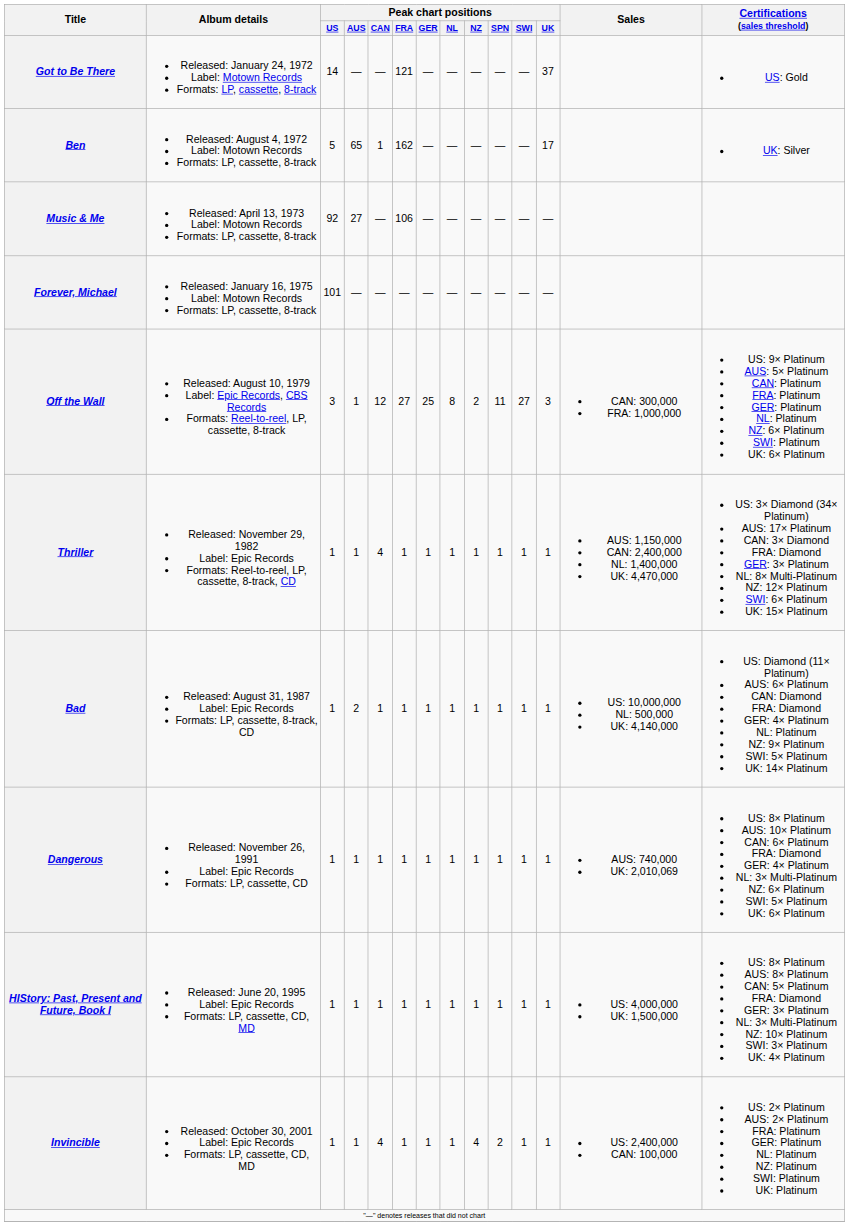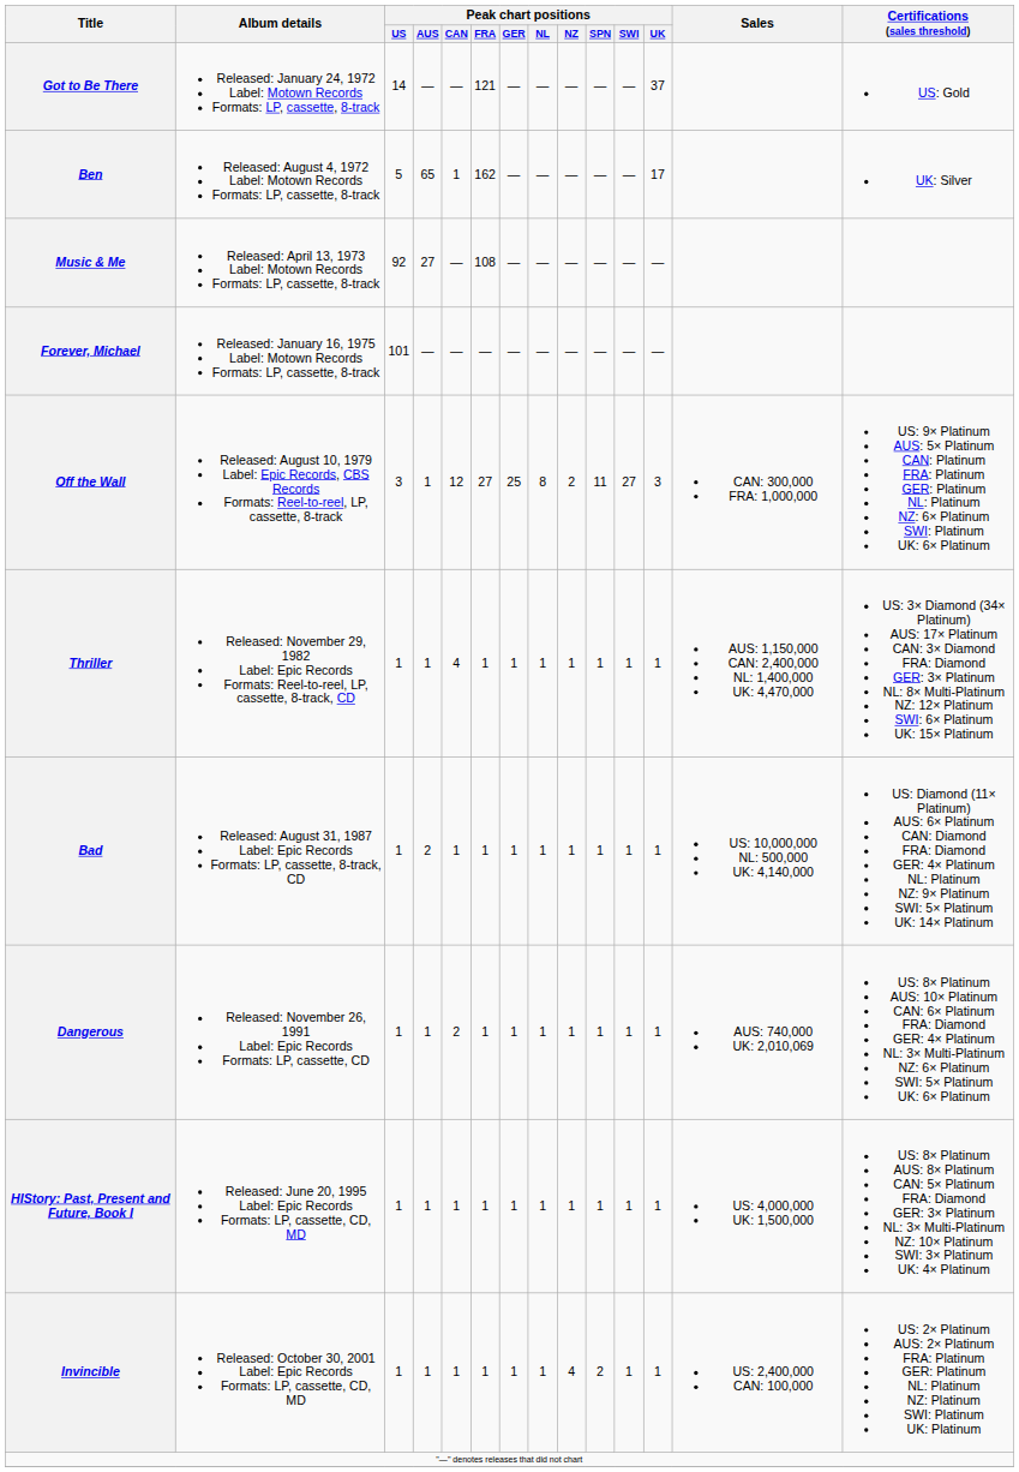 <table class="wikitable plainrowheaders" style="text-align:center;">
 <tr>
 <th rowspan="2" style="width:13em;" scope=col>Title</th>
 <th rowspan="2" style="width:16em;" scope=col>Album details</th>
 <th colspan="10" scope=col>Peak chart positions</th>
 <th rowspan="2" style="width:13em;" scope=col>Sales</th>
 <th rowspan="2" style="width:13em;" scope=col><a href='#'>Certifications</a><br><small>(<a href='#'>sales threshold</a>)</small></th>
 </tr>
 <tr style="font-size:smaller;">
 <th width="30" scope=col><a href='#'>US</a><br></th>
 <th width="30" scope=col><a href='#'>AUS</a><br></th>
 <th width="30" scope=col><a href='#'>CAN</a><br></th>
 <th width="30" scope=col><a href='#'>FRA</a><br></th>
 <th width="30" scope=col><a href='#'>GER</a><br></th>
 <th width="30" scope=col><a href='#'>NL</a><br></th>
 <th width="30" scope=col><a href='#'>NZ</a><br></th>
 <th width="30" scope=col><a href='#'>SPN</a><br></th>
 <th width="30" scope=col><a href='#'>SWI</a><br></th>
 <th width="30" scope=col><a href='#'>UK</a><br></th>
 </tr>
 <tr>
 <th scope="row"><em><a href='#'>Got to Be There</a></em></th>
 <td><br><ul><li>Released: January 24, 1972</li><li>Label: <a href='#'>Motown Records</a></li><li>Formats: <a href='#'>LP</a>, <a href='#'>cassette</a>, <a href='#'>8-track</a></li></ul></td>
 <td>14</td>
 <td>—</td>
 <td>—</td>
 <td>121</td>
 <td>—</td>
 <td>—</td>
 <td>—</td>
 <td>—</td>
 <td>—</td>
 <td>37</td>
 <td></td>
 <td><br><ul><li><a href='#'>US</a>: Gold</li></ul></td>
 </tr>
 <tr>
 <th scope="row"><em><a href='#'>Ben</a></em></th>
 <td><br><ul><li>Released: August 4, 1972</li><li>Label: Motown Records</li><li>Formats: LP, cassette, 8-track</li></ul></td>
 <td>5</td>
 <td>65</td>
 <td>1</td>
 <td>162</td>
 <td>—</td>
 <td>—</td>
 <td>—</td>
 <td>—</td>
 <td>—</td>
 <td>17</td>
 <td></td>
 <td><br><ul><li><a href='#'>UK</a>: Silver</li></ul></td>
 </tr>
 <tr>
 <th scope="row"><em><a href='#'>Music & Me</a></em></th>
 <td><br><ul><li>Released: April 13, 1973</li><li>Label: Motown Records</li><li>Formats: LP, cassette, 8-track</li></ul></td>
 <td>92</td>
 <td>27</td>
 <td>—</td>
-<td>106</td>
+<td>108</td>
 <td>—</td>
 <td>—</td>
 <td>—</td>
 <td>—</td>
 <td>—</td>
 <td>—</td>
 <td></td>
 <td></td>
 </tr>
 <tr>
 <th scope="row"><em><a href='#'>Forever, Michael</a></em></th>
 <td><br><ul><li>Released: January 16, 1975</li><li>Label: Motown Records</li><li>Formats: LP, cassette, 8-track</li></ul></td>
 <td>101</td>
 <td>—</td>
 <td>—</td>
 <td>—</td>
 <td>—</td>
 <td>—</td>
 <td>—</td>
 <td>—</td>
 <td>—</td>
 <td>—</td>
 <td></td>
 <td></td>
 </tr>
 <tr>
 <th scope="row"><em><a href='#'>Off the Wall</a></em></th>
 <td><br><ul><li>Released: August 10, 1979</li><li>Label: <a href='#'>Epic Records</a>, <a href='#'>CBS Records</a></li><li>Formats: <a href='#'>Reel-to-reel</a>, LP, cassette, 8-track</li></ul></td>
 <td>3</td>
 <td>1</td>
 <td>12</td>
 <td>27</td>
 <td>25</td>
 <td>8</td>
 <td>2</td>
 <td>11</td>
 <td>27</td>
 <td>3</td>
 <td><br><ul><li>CAN: 300,000</li><li>FRA: 1,000,000</li></ul></td>
 <td><br><ul><li>US: 9× Platinum</li><li><a href='#'>AUS</a>: 5× Platinum</li><li><a href='#'>CAN</a>: Platinum</li><li><a href='#'>FRA</a>: Platinum</li><li><a href='#'>GER</a>: Platinum</li><li><a href='#'>NL</a>: Platinum</li><li><a href='#'>NZ</a>: 6× Platinum</li><li><a href='#'>SWI</a>: Platinum</li><li>UK: 6× Platinum</li></ul></td>
 </tr>
 <tr>
 <th scope="row"><em><a href='#'>Thriller</a></em></th>
 <td><br><ul><li>Released: November 29, 1982</li><li>Label: Epic Records</li><li>Formats: Reel-to-reel, LP, cassette, 8-track, <a href='#'>CD</a></li></ul></td>
 <td>1</td>
 <td>1</td>
 <td>4</td>
 <td>1</td>
 <td>1</td>
 <td>1</td>
 <td>1</td>
 <td>1</td>
 <td>1</td>
 <td>1</td>
 <td><br><ul><li>AUS: 1,150,000</li><li>CAN: 2,400,000</li><li>NL: 1,400,000</li><li>UK: 4,470,000</li></ul></td>
 <td><br><ul><li>US: 3× Diamond (34× Platinum)</li><li>AUS: 17× Platinum</li><li>CAN: 3× Diamond</li><li>FRA: Diamond</li><li><a href='#'>GER</a>: 3× Platinum</li><li>NL: 8× Multi-Platinum</li><li>NZ: 12× Platinum</li><li><a href='#'>SWI</a>: 6× Platinum</li><li>UK: 15× Platinum</li></ul></td>
 </tr>
 <tr>
 <th scope="row"><em><a href='#'>Bad</a></em></th>
 <td><br><ul><li>Released: August 31, 1987</li><li>Label: Epic Records</li><li>Formats: LP, cassette, 8-track, CD</li></ul></td>
 <td>1</td>
 <td>2</td>
 <td>1</td>
 <td>1</td>
 <td>1</td>
 <td>1</td>
 <td>1</td>
 <td>1</td>
 <td>1</td>
 <td>1</td>
 <td><br><ul><li>US: 10,000,000</li><li>NL: 500,000</li><li>UK: 4,140,000</li></ul></td>
 <td><br><ul><li>US: Diamond (11× Platinum)</li><li>AUS: 6× Platinum</li><li>CAN: Diamond</li><li>FRA: Diamond</li><li>GER: 4× Platinum</li><li>NL: Platinum</li><li>NZ: 9× Platinum</li><li>SWI: 5× Platinum</li><li>UK: 14× Platinum</li></ul></td>
 </tr>
 <tr>
 <th scope="row"><em><a href='#'>Dangerous</a></em></th>
 <td><br><ul><li>Released: November 26, 1991</li><li>Label: Epic Records</li><li>Formats: LP, cassette, CD</li></ul></td>
 <td>1</td>
 <td>1</td>
-<td>1</td>
+<td>2</td>
 <td>1</td>
 <td>1</td>
 <td>1</td>
 <td>1</td>
 <td>1</td>
 <td>1</td>
 <td>1</td>
 <td><br><ul><li>AUS: 740,000</li><li>UK: 2,010,069</li></ul></td>
 <td><br><ul><li>US: 8× Platinum</li><li>AUS: 10× Platinum</li><li>CAN: 6× Platinum</li><li>FRA: Diamond</li><li>GER: 4× Platinum</li><li>NL: 3× Multi-Platinum</li><li>NZ: 6× Platinum</li><li>SWI: 5× Platinum</li><li>UK: 6× Platinum</li></ul></td>
 </tr>
 <tr>
 <th scope="row"><em><a href='#'>HIStory: Past, Present and Future, Book I</a></em></th>
 <td><br><ul><li>Released: June 20, 1995</li><li>Label: Epic Records</li><li>Formats: LP, cassette, CD, <a href='#'>MD</a></li></ul></td>
 <td>1</td>
 <td>1</td>
 <td>1</td>
 <td>1</td>
 <td>1</td>
 <td>1</td>
 <td>1</td>
 <td>1</td>
 <td>1</td>
 <td>1</td>
 <td><br><ul><li>US: 4,000,000</li><li>UK: 1,500,000</li></ul></td>
 <td><br><ul><li>US: 8× Platinum</li><li>AUS: 8× Platinum</li><li>CAN: 5× Platinum</li><li>FRA: Diamond</li><li>GER: 3× Platinum</li><li>NL: 3× Multi-Platinum</li><li>NZ: 10× Platinum</li><li>SWI: 3× Platinum</li><li>UK: 4× Platinum</li></ul></td>
 </tr>
 <tr>
 <th scope="row"><em><a href='#'>Invincible</a></em></th>
 <td><br><ul><li>Released: October 30, 2001</li><li>Label: Epic Records</li><li>Formats: LP, cassette, CD, MD</li></ul></td>
 <td>1</td>
 <td>1</td>
-<td>4</td>
+<td>1</td>
 <td>1</td>
 <td>1</td>
 <td>1</td>
 <td>4</td>
 <td>2</td>
 <td>1</td>
 <td>1</td>
 <td><br><ul><li>US: 2,400,000</li><li>CAN: 100,000</li></ul></td>
 <td><br><ul><li>US: 2× Platinum</li><li>AUS: 2× Platinum</li><li>FRA: Platinum</li><li>GER: Platinum</li><li>NL: Platinum</li><li>NZ: Platinum</li><li>SWI: Platinum</li><li>UK: Platinum</li></ul></td>
 </tr>
 <tr>
 <td colspan="15" style="font-size:8pt">"—" denotes releases that did not chart</td>
 </tr>
 <tr>
 </tr>
 </table>
